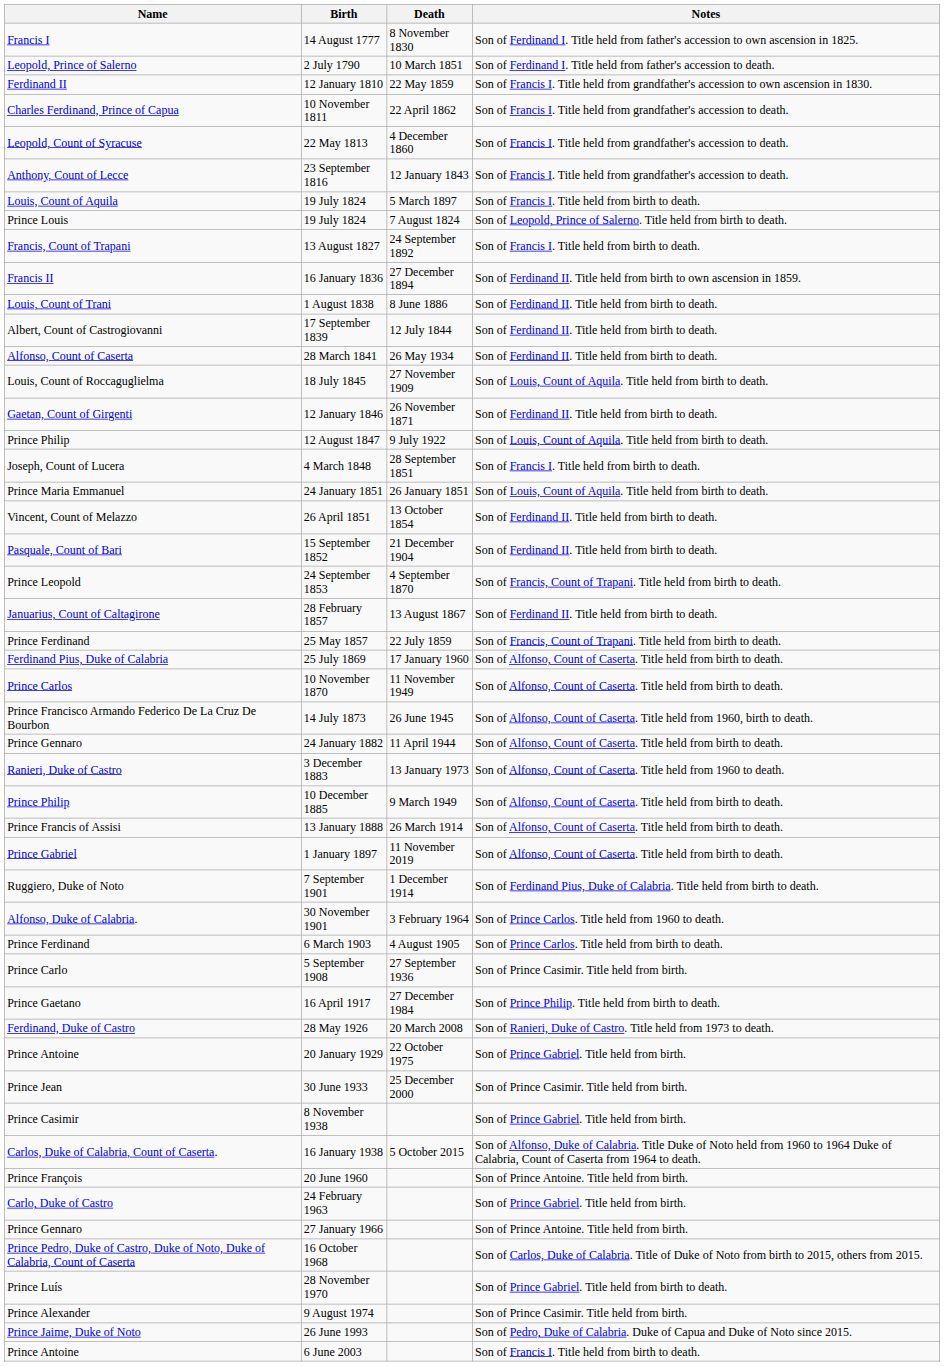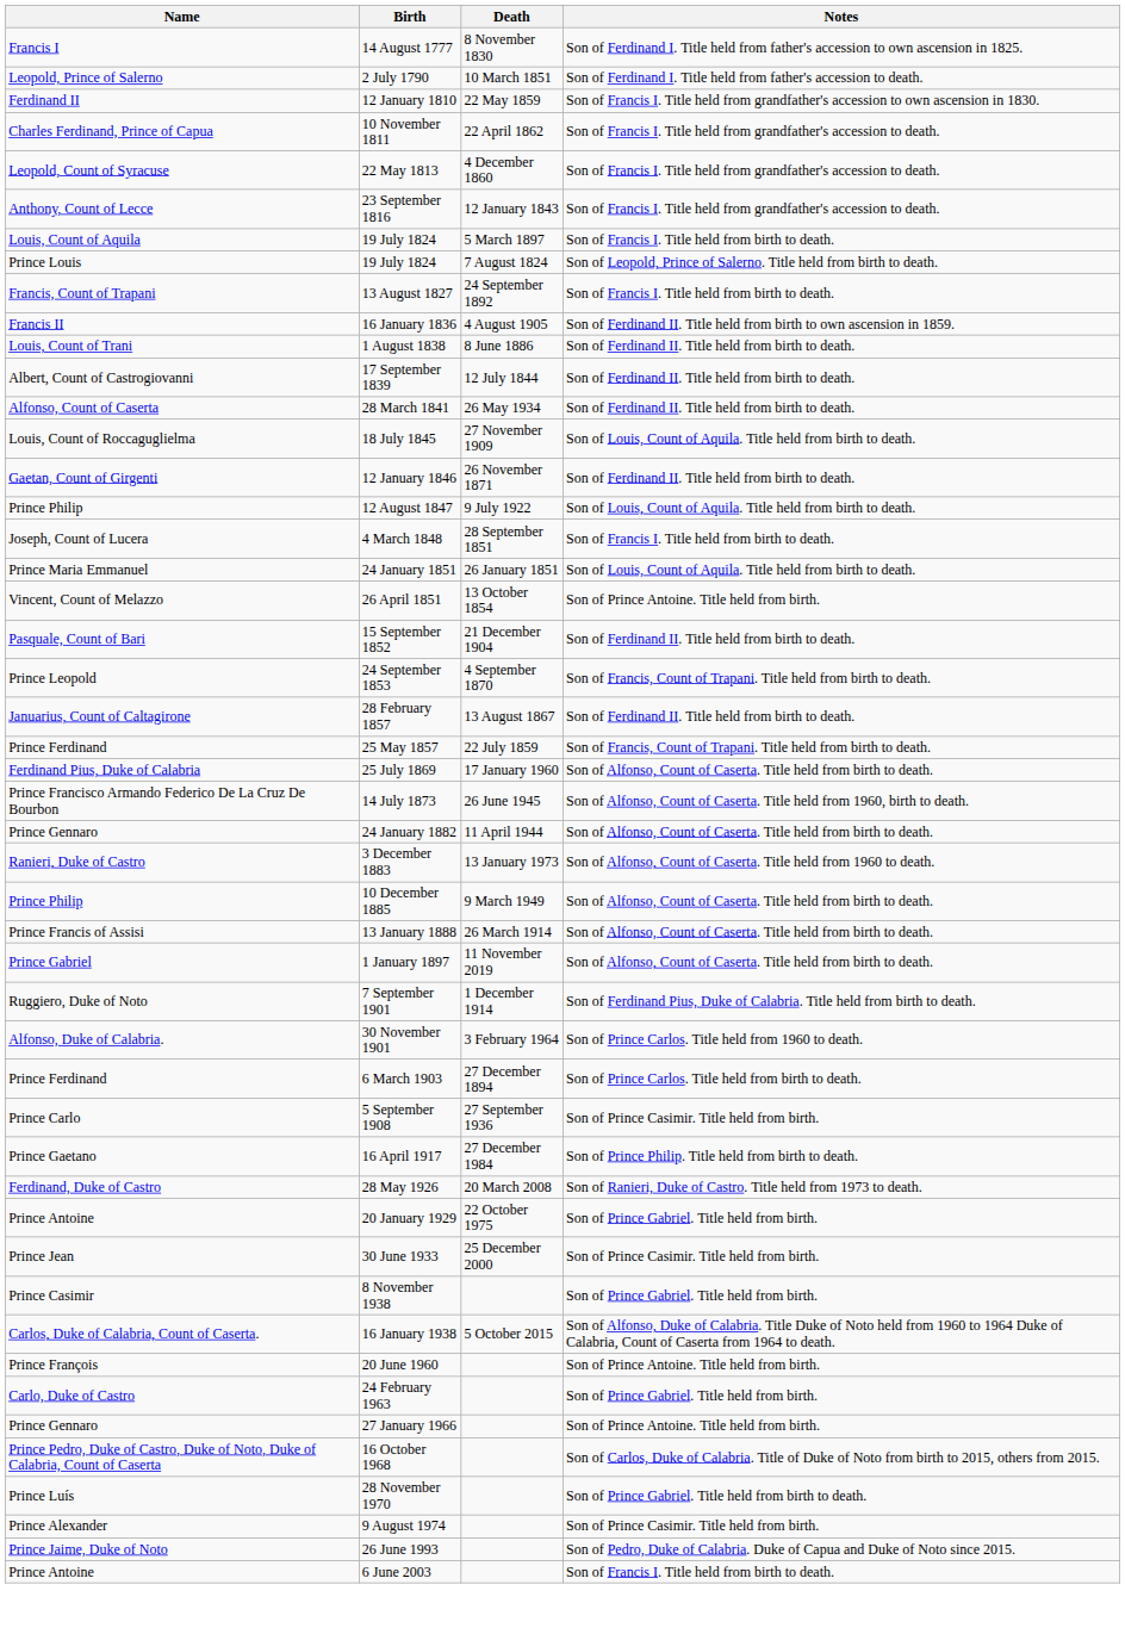 <table class="wikitable sticky-header">
 <tr>
 <th>Name</th>
 <th>Birth</th>
 <th>Death</th>
 <th>Notes</th>
 </tr>
 <tr>
 <td><a href='#'>Francis I</a></td>
 <td>14 August 1777</td>
 <td>8 November 1830</td>
 <td>Son of <a href='#'>Ferdinand I</a>. Title held from father's accession to own ascension in 1825.</td>
 </tr>
 <tr>
 <td><a href='#'>Leopold, Prince of Salerno</a></td>
 <td>2 July 1790</td>
 <td>10 March 1851</td>
 <td>Son of <a href='#'>Ferdinand I</a>. Title held from father's accession to death.</td>
 </tr>
 <tr>
 <td><a href='#'>Ferdinand II</a></td>
 <td>12 January 1810</td>
 <td>22 May 1859</td>
 <td>Son of <a href='#'>Francis I</a>. Title held from grandfather's accession to own ascension in 1830.</td>
 </tr>
 <tr>
 <td><a href='#'>Charles Ferdinand, Prince of Capua</a></td>
 <td>10 November 1811</td>
 <td>22 April 1862</td>
 <td>Son of <a href='#'>Francis I</a>. Title held from grandfather's accession to death.</td>
 </tr>
 <tr>
 <td><a href='#'>Leopold, Count of Syracuse</a></td>
 <td>22 May 1813</td>
 <td>4 December 1860</td>
 <td>Son of <a href='#'>Francis I</a>. Title held from grandfather's accession to death.</td>
 </tr>
 <tr>
 <td><a href='#'>Anthony, Count of Lecce</a></td>
 <td>23 September 1816</td>
 <td>12 January 1843</td>
 <td>Son of <a href='#'>Francis I</a>. Title held from grandfather's accession to death.</td>
 </tr>
 <tr>
 <td><a href='#'>Louis, Count of Aquila</a></td>
 <td>19 July 1824</td>
 <td>5 March 1897</td>
 <td>Son of <a href='#'>Francis I</a>. Title held from birth to death.</td>
 </tr>
 <tr>
 <td>Prince Louis</td>
 <td>19 July 1824</td>
 <td>7 August 1824</td>
 <td>Son of <a href='#'>Leopold, Prince of Salerno</a>. Title held from birth to death.</td>
 </tr>
 <tr>
 <td><a href='#'>Francis, Count of Trapani</a></td>
 <td>13 August 1827</td>
 <td>24 September 1892</td>
 <td>Son of <a href='#'>Francis I</a>. Title held from birth to death.</td>
 </tr>
 <tr>
 <td><a href='#'>Francis II</a></td>
 <td>16 January 1836</td>
-<td>27 December 1894</td>
+<td>4 August 1905</td>
 <td>Son of <a href='#'>Ferdinand II</a>. Title held from birth to own ascension in 1859.</td>
 </tr>
 <tr>
 <td><a href='#'>Louis, Count of Trani</a></td>
 <td>1 August 1838</td>
 <td>8 June 1886</td>
 <td>Son of <a href='#'>Ferdinand II</a>. Title held from birth to death.</td>
 </tr>
 <tr>
 <td>Albert, Count of Castrogiovanni</td>
 <td>17 September 1839</td>
 <td>12 July 1844</td>
 <td>Son of <a href='#'>Ferdinand II</a>. Title held from birth to death.</td>
 </tr>
 <tr>
 <td><a href='#'>Alfonso, Count of Caserta</a></td>
 <td>28 March 1841</td>
 <td>26 May 1934</td>
 <td>Son of <a href='#'>Ferdinand II</a>. Title held from birth to death.</td>
 </tr>
 <tr>
 <td>Louis, Count of Roccaguglielma</td>
 <td>18 July 1845</td>
 <td>27 November 1909</td>
 <td>Son of <a href='#'>Louis, Count of Aquila</a>. Title held from birth to death.</td>
 </tr>
 <tr>
 <td><a href='#'>Gaetan, Count of Girgenti</a></td>
 <td>12 January 1846</td>
 <td>26 November 1871</td>
 <td>Son of <a href='#'>Ferdinand II</a>. Title held from birth to death.</td>
 </tr>
 <tr>
 <td>Prince Philip</td>
 <td>12 August 1847</td>
 <td>9 July 1922</td>
 <td>Son of <a href='#'>Louis, Count of Aquila</a>. Title held from birth to death.</td>
 </tr>
 <tr>
 <td>Joseph, Count of Lucera</td>
 <td>4 March 1848</td>
 <td>28 September 1851</td>
 <td>Son of <a href='#'>Francis I</a>. Title held from birth to death.</td>
 </tr>
 <tr>
 <td>Prince Maria Emmanuel</td>
 <td>24 January 1851</td>
 <td>26 January 1851</td>
 <td>Son of <a href='#'>Louis, Count of Aquila</a>. Title held from birth to death.</td>
 </tr>
 <tr>
 <td>Vincent, Count of Melazzo</td>
 <td>26 April 1851</td>
 <td>13 October 1854</td>
-<td>Son of <a href='#'>Ferdinand II</a>. Title held from birth to death.</td>
+<td>Son of Prince Antoine. Title held from birth.</td>
 </tr>
 <tr>
 <td><a href='#'>Pasquale, Count of Bari</a></td>
 <td>15 September 1852</td>
 <td>21 December 1904</td>
 <td>Son of <a href='#'>Ferdinand II</a>. Title held from birth to death.</td>
 </tr>
 <tr>
 <td>Prince Leopold</td>
 <td>24 September 1853</td>
 <td>4 September 1870</td>
 <td>Son of <a href='#'>Francis, Count of Trapani</a>. Title held from birth to death.</td>
 </tr>
 <tr>
 <td><a href='#'>Januarius, Count of Caltagirone</a></td>
 <td>28 February 1857</td>
 <td>13 August 1867</td>
 <td>Son of <a href='#'>Ferdinand II</a>. Title held from birth to death.</td>
 </tr>
 <tr>
 <td>Prince Ferdinand</td>
 <td>25 May 1857</td>
 <td>22 July 1859</td>
 <td>Son of <a href='#'>Francis, Count of Trapani</a>. Title held from birth to death.</td>
 </tr>
 <tr>
 <td><a href='#'>Ferdinand Pius, Duke of Calabria</a></td>
 <td>25 July 1869</td>
 <td>17 January 1960</td>
-<td>Son of <a href='#'>Alfonso, Count of Caserta</a>. Title held from birth to death.</td>
-</tr>
-<tr>
-<td><a href='#'>Prince Carlos</a></td>
-<td>10 November 1870</td>
-<td>11 November 1949</td>
 <td>Son of <a href='#'>Alfonso, Count of Caserta</a>. Title held from birth to death.</td>
 </tr>
 <tr>
 <td>Prince Francisco Armando Federico De La Cruz De Bourbon</td>
 <td>14 July 1873</td>
 <td>26 June 1945</td>
 <td>Son of <a href='#'>Alfonso, Count of Caserta</a>. Title held from 1960, birth to death.</td>
 </tr>
 <tr>
 <td>Prince Gennaro</td>
 <td>24 January 1882</td>
 <td>11 April 1944</td>
 <td>Son of <a href='#'>Alfonso, Count of Caserta</a>. Title held from birth to death.</td>
 </tr>
 <tr>
 <td><a href='#'>Ranieri, Duke of Castro</a></td>
 <td>3 December 1883</td>
 <td>13 January 1973</td>
 <td>Son of <a href='#'>Alfonso, Count of Caserta</a>. Title held from 1960 to death.</td>
 </tr>
 <tr>
 <td><a href='#'>Prince Philip</a></td>
 <td>10 December 1885</td>
 <td>9 March 1949</td>
 <td>Son of <a href='#'>Alfonso, Count of Caserta</a>. Title held from birth to death.</td>
 </tr>
 <tr>
 <td>Prince Francis of Assisi</td>
 <td>13 January 1888</td>
 <td>26 March 1914</td>
 <td>Son of <a href='#'>Alfonso, Count of Caserta</a>. Title held from birth to death.</td>
 </tr>
 <tr>
 <td><a href='#'>Prince Gabriel</a></td>
 <td>1 January 1897</td>
 <td>11 November 2019</td>
 <td>Son of <a href='#'>Alfonso, Count of Caserta</a>. Title held from birth to death.</td>
 </tr>
 <tr>
 <td>Ruggiero, Duke of Noto</td>
 <td>7 September 1901</td>
 <td>1 December 1914</td>
 <td>Son of <a href='#'>Ferdinand Pius, Duke of Calabria</a>. Title held from birth to death.</td>
 </tr>
 <tr>
 <td><a href='#'>Alfonso, Duke of Calabria</a>.</td>
 <td>30 November 1901</td>
 <td>3 February 1964</td>
 <td>Son of <a href='#'>Prince Carlos</a>. Title held from 1960 to death.</td>
 </tr>
 <tr>
 <td>Prince Ferdinand</td>
 <td>6 March 1903</td>
-<td>4 August 1905</td>
+<td>27 December 1894</td>
 <td>Son of <a href='#'>Prince Carlos</a>. Title held from birth to death.</td>
 </tr>
 <tr>
 <td>Prince Carlo</td>
 <td>5 September 1908</td>
 <td>27 September 1936</td>
 <td>Son of Prince Casimir. Title held from birth.</td>
 </tr>
 <tr>
 <td>Prince Gaetano</td>
 <td>16 April 1917</td>
 <td>27 December 1984</td>
 <td>Son of <a href='#'>Prince Philip</a>. Title held from birth to death.</td>
 </tr>
 <tr>
 <td><a href='#'>Ferdinand, Duke of Castro</a></td>
 <td>28 May 1926</td>
 <td>20 March 2008</td>
 <td>Son of <a href='#'>Ranieri, Duke of Castro</a>. Title held from 1973 to death.</td>
 </tr>
 <tr>
 <td>Prince Antoine</td>
 <td>20 January 1929</td>
 <td>22 October 1975</td>
 <td>Son of <a href='#'>Prince Gabriel</a>. Title held from birth.</td>
 </tr>
 <tr>
 <td>Prince Jean</td>
 <td>30 June 1933</td>
 <td>25 December 2000</td>
 <td>Son of Prince Casimir. Title held from birth.</td>
 </tr>
 <tr>
 <td>Prince Casimir</td>
 <td>8 November 1938</td>
 <td></td>
 <td>Son of <a href='#'>Prince Gabriel</a>. Title held from birth.</td>
 </tr>
 <tr>
 <td><a href='#'>Carlos, Duke of Calabria, Count of Caserta</a>.</td>
 <td>16 January 1938</td>
 <td>5 October 2015</td>
 <td>Son of <a href='#'>Alfonso, Duke of Calabria</a>. Title Duke of Noto held from 1960 to 1964 Duke of Calabria, Count of Caserta from 1964 to death.</td>
 </tr>
 <tr>
 <td>Prince François</td>
 <td>20 June 1960</td>
 <td></td>
 <td>Son of Prince Antoine. Title held from birth.</td>
 </tr>
 <tr>
 <td><a href='#'>Carlo, Duke of Castro</a></td>
 <td>24 February 1963</td>
 <td></td>
 <td>Son of <a href='#'>Prince Gabriel</a>. Title held from birth.</td>
 </tr>
 <tr>
 <td>Prince Gennaro</td>
 <td>27 January 1966</td>
 <td></td>
 <td>Son of Prince Antoine. Title held from birth.</td>
 </tr>
 <tr>
 <td><a href='#'>Prince Pedro, Duke of Castro, Duke of Noto, Duke of Calabria, Count of Caserta</a></td>
 <td>16 October 1968</td>
 <td></td>
 <td>Son of <a href='#'>Carlos, Duke of Calabria</a>. Title of Duke of Noto from birth to 2015, others from 2015.</td>
 </tr>
 <tr>
 <td>Prince Luís</td>
 <td>28 November 1970</td>
 <td></td>
 <td>Son of <a href='#'>Prince Gabriel</a>. Title held from birth to death.</td>
 </tr>
 <tr>
 <td>Prince Alexander</td>
 <td>9 August 1974</td>
 <td></td>
 <td>Son of Prince Casimir. Title held from birth.</td>
 </tr>
 <tr>
 <td><a href='#'>Prince Jaime, Duke of Noto</a></td>
 <td>26 June 1993</td>
 <td></td>
 <td>Son of <a href='#'>Pedro, Duke of Calabria</a>. Duke of Capua and Duke of Noto since 2015.</td>
 </tr>
 <tr>
 <td>Prince Antoine</td>
 <td>6 June 2003</td>
 <td></td>
 <td>Son of <a href='#'>Francis I</a>. Title held from birth to death.</td>
 </tr>
 </table>
